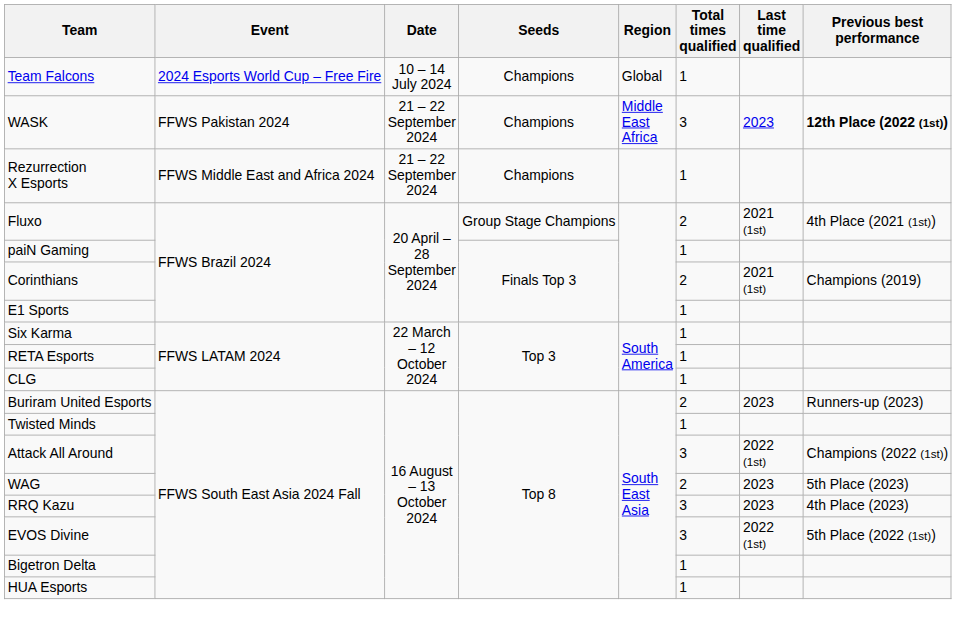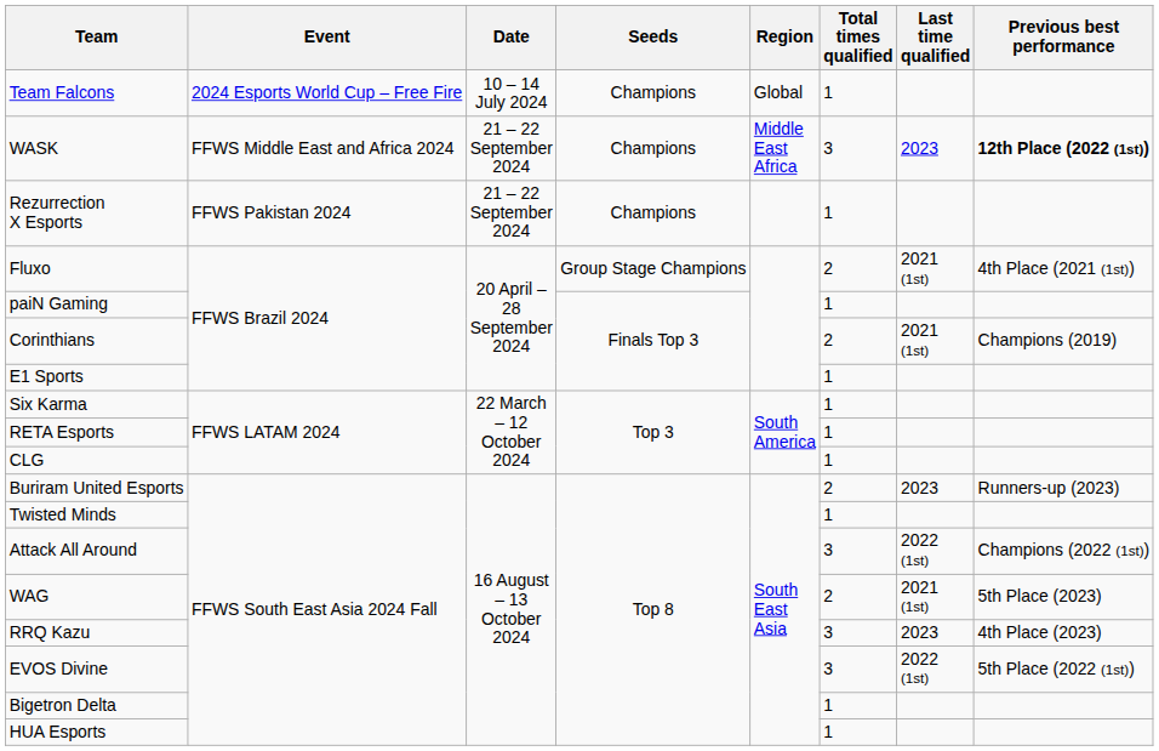 <table class="wikitable sortable">
 <tr>
 <th>Team</th>
 <th width="225px">Event</th>
 <th width="150px">Date</th>
 <th>Seeds</th>
 <th>Region</th>
 <th>Total<br>times<br>qualified</th>
 <th>Last<br>time<br>qualified</th>
 <th>Previous best <br> performance</th>
 </tr>
 <tr>
 <td nowrap> <a href='#'>Team Falcons</a></td>
 <td nowrap><a href='#'>2024 Esports World Cup – Free Fire</a></td>
 <td align="center">10 – 14 July 2024</td>
 <td align="center">Champions</td>
 <td align="left"> Global</td>
 <td>1</td>
 <td></td>
 <td></td>
 </tr>
 <tr>
 <td nowrap> WASK</td>
-<td>FFWS Pakistan 2024</td>
+<td>FFWS Middle East and Africa 2024</td>
 <td align="center">21 – 22 September 2024</td>
 <td align="center">Champions</td>
 <td align="left"> <a href='#'>Middle East</a> <br>  <a href='#'>Africa</a></td>
 <td>3</td>
 <td><a href='#'>2023</a></td>
 <td nowrap><strong>12th Place (2022 <small>(1st)</small>)</strong></td>
 </tr>
 <tr>
 <td nowrap> Rezurrection <br> X Esports</td>
-<td>FFWS Middle East and Africa 2024</td>
+<td>FFWS Pakistan 2024</td>
 <td align="center">21 – 22 September 2024</td>
 <td align="center">Champions</td>
 <td align="left"></td>
 <td>1</td>
 <td></td>
 <td></td>
 </tr>
 <tr>
 <td nowrap> Fluxo</td>
 <td rowspan="4">FFWS Brazil 2024</td>
 <td rowspan="4" align="center">20 April – 28 September 2024</td>
 <td nowrap align="center">Group Stage Champions</td>
 <td rowspan="4" align="left"></td>
 <td>2</td>
 <td>2021 <small>(1st)</small></td>
 <td nowrap>4th Place (2021 <small>(1st)</small>)</td>
 </tr>
 <tr>
 <td nowrap> paiN Gaming</td>
 <td rowspan="3" align="center">Finals Top 3</td>
 <td>1</td>
 <td></td>
 <td></td>
 </tr>
 <tr>
 <td nowrap> Corinthians</td>
 <td>2</td>
 <td>2021 <small>(1st)</small></td>
 <td nowrap>Champions (2019)</td>
 </tr>
 <tr>
 <td nowrap> E1 Sports</td>
 <td>1</td>
 <td></td>
 <td></td>
 </tr>
 <tr>
 <td nowrap> Six Karma</td>
 <td rowspan="3">FFWS LATAM 2024</td>
 <td rowspan="3" align="center">22 March – 12 October 2024</td>
 <td rowspan="3" align="center">Top 3</td>
 <td rowspan="3" align="left"><a href='#'>South America</a></td>
 <td>1</td>
 <td></td>
 <td></td>
 </tr>
 <tr>
 <td nowrap> RETA Esports</td>
 <td>1</td>
 <td></td>
 <td></td>
 </tr>
 <tr>
 <td nowrap> CLG</td>
 <td>1</td>
 <td></td>
 <td></td>
 </tr>
 <tr>
 <td nowrap> Buriram United Esports</td>
 <td rowspan="8">FFWS South East Asia 2024 Fall</td>
 <td rowspan="8" align="center">16 August – 13 October 2024</td>
 <td rowspan="8" align="center">Top 8</td>
 <td rowspan="8" align="left"> <a href='#'>South East Asia</a></td>
 <td>2</td>
 <td>2023</td>
 <td nowrap>Runners-up (2023)</td>
 </tr>
 <tr>
 <td nowrap> Twisted Minds</td>
 <td>1</td>
 <td></td>
 <td></td>
 </tr>
 <tr>
 <td nowrap> Attack All Around</td>
 <td>3</td>
 <td>2022 <small>(1st)</small></td>
 <td nowrap>Champions (2022 <small>(1st)</small>)</td>
 </tr>
 <tr>
 <td nowrap> WAG</td>
 <td>2</td>
-<td>2023</td>
+<td>2021 <small>(1st)</small></td>
 <td nowrap>5th Place (2023)</td>
 </tr>
 <tr>
 <td nowrap> RRQ Kazu</td>
 <td>3</td>
 <td>2023</td>
 <td nowrap>4th Place (2023)</td>
 </tr>
 <tr>
 <td nowrap> EVOS Divine</td>
 <td>3</td>
 <td>2022 <small>(1st)</small></td>
 <td nowrap>5th Place (2022 <small>(1st)</small>)</td>
 </tr>
 <tr>
 <td nowrap> Bigetron Delta</td>
 <td>1</td>
 <td></td>
 <td></td>
 </tr>
 <tr>
 <td nowrap> HUA Esports</td>
 <td>1</td>
 <td></td>
 <td></td>
 </tr>
 </table>
